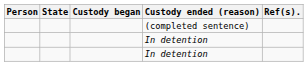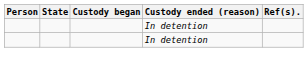 <table class="wikitable sortable">
 <tr>
 <th>Person</th>
 <th>State</th>
 <th>Custody began</th>
 <th>Custody ended (reason)</th>
 <th class="unsortable">Ref(s).</th>
-</tr>
-<tr>
-<td></td>
-<td></td>
-<td></td>
-<td> (completed sentence)</td>
-<td align="center"></td>
 </tr>
 <tr>
 <td></td>
 <td></td>
 <td></td>
 <td><em>In detention</em></td>
 <td align="center"></td>
 </tr>
 <tr>
 <td></td>
 <td></td>
 <td></td>
 <td><em>In detention</em></td>
 <td align="center"></td>
 </tr>
 </table>
